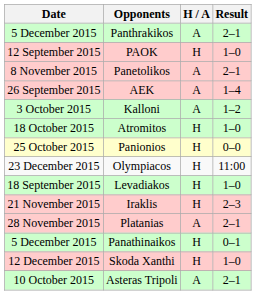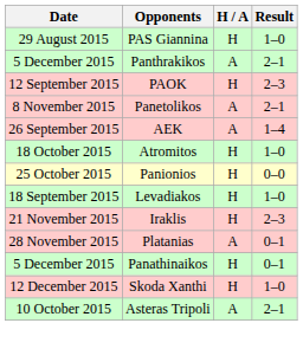 <table class="wikitable" style="text-align:center">
 <tr>
 <th>Date</th>
 <th>Opponents</th>
 <th>H / A</th>
 <th>Result<br></th>
+</tr>
+<tr bgcolor="#CCFFCC">
+<td>29 August 2015</td>
+<td>PAS Giannina</td>
+<td>H</td>
+<td>1–0</td>
 </tr>
 <tr bgcolor="#CCFFCC">
 <td>5 December 2015</td>
 <td>Panthrakikos</td>
 <td>A</td>
 <td>2–1</td>
 </tr>
 <tr bgcolor="#FFCCCC">
 <td>12 September 2015</td>
 <td>PAOK</td>
 <td>H</td>
-<td>1–0</td>
+<td>2–3</td>
 </tr>
 <tr bgcolor="#FFCCCC">
 <td>8 November 2015</td>
 <td>Panetolikos</td>
 <td>A</td>
 <td>2–1</td>
 </tr>
 <tr bgcolor="#FFCCCC">
 <td>26 September 2015</td>
 <td>AEK</td>
 <td>A</td>
 <td>1–4</td>
 </tr>
 <tr bgcolor="#CCFFCC">
-<td>3 October 2015</td>
-<td>Kalloni</td>
-<td>A</td>
-<td>1–2</td>
-</tr>
-<tr bgcolor="#CCFFCC">
 <td>18 October 2015</td>
 <td>Atromitos</td>
 <td>H</td>
 <td>1–0</td>
 </tr>
 <tr bgcolor="#FFFFCC">
 <td>25 October 2015</td>
 <td>Panionios</td>
 <td>H</td>
 <td>0–0</td>
-</tr>
-<tr>
-<td>23 December 2015</td>
-<td>Olympiacos</td>
-<td>H</td>
-<td>11:00</td>
 </tr>
 <tr bgcolor="#CCFFCC">
 <td>18 September 2015</td>
 <td>Levadiakos</td>
 <td>H</td>
 <td>1–0</td>
 </tr>
 <tr bgcolor="#FFCCCC">
 <td>21 November 2015</td>
 <td>Iraklis</td>
 <td>H</td>
 <td>2–3</td>
 </tr>
 <tr bgcolor="#FFCCCC">
 <td>28 November 2015</td>
 <td>Platanias</td>
 <td>A</td>
-<td>2–1</td>
+<td>0–1</td>
 </tr>
 <tr bgcolor="#CCFFCC">
 <td>5 December 2015</td>
 <td>Panathinaikos</td>
 <td>H</td>
 <td>0–1</td>
 </tr>
 <tr bgcolor="#FFCCCC">
 <td>12 December 2015</td>
 <td>Skoda Xanthi</td>
 <td>H</td>
 <td>1–0</td>
 </tr>
 <tr bgcolor="#CCFFCC">
 <td>10 October 2015</td>
 <td>Asteras Tripoli</td>
 <td>A</td>
 <td>2–1</td>
 </tr>
 </table>
